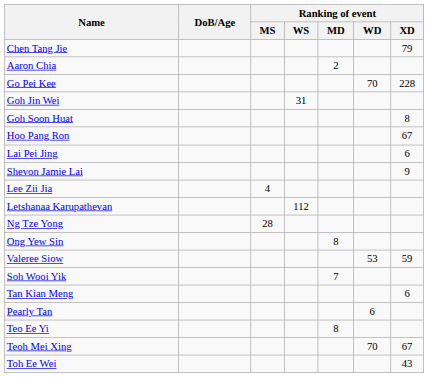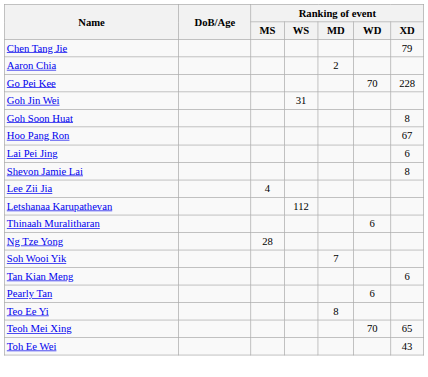 <table class="wikitable"  style="width:600px; font-size:95%; text-align:center">
 <tr>
 <th align="left" rowspan="2">Name</th>
 <th align="left" rowspan="2">DoB/Age</th>
 <th align="center" colspan="5">Ranking of event</th>
 </tr>
 <tr>
 <th align="left">MS</th>
 <th align="left">WS</th>
 <th align="left">MD</th>
 <th align="left">WD</th>
 <th align="left">XD</th>
 </tr>
 <tr>
 <td align="left"><a href='#'>Chen Tang Jie</a></td>
 <td align="left"></td>
 <td></td>
 <td></td>
 <td></td>
 <td></td>
 <td>79</td>
 </tr>
 <tr>
 <td align="left"><a href='#'>Aaron Chia</a></td>
 <td align="left"></td>
 <td></td>
 <td></td>
 <td>2</td>
 <td></td>
 <td></td>
 </tr>
 <tr>
 <td align="left"><a href='#'>Go Pei Kee</a></td>
 <td align="left"></td>
 <td></td>
 <td></td>
 <td></td>
 <td>70</td>
 <td>228</td>
 </tr>
 <tr>
 <td align="left"><a href='#'>Goh Jin Wei</a></td>
 <td align="left"></td>
 <td></td>
 <td>31</td>
 <td></td>
 <td></td>
 <td></td>
 </tr>
 <tr>
 <td align="left"><a href='#'>Goh Soon Huat</a></td>
 <td align="left"></td>
 <td></td>
 <td></td>
 <td></td>
 <td></td>
 <td>8</td>
 </tr>
 <tr>
 <td align="left"><a href='#'>Hoo Pang Ron</a></td>
 <td align="left"></td>
 <td></td>
 <td></td>
 <td></td>
 <td></td>
 <td>67</td>
 </tr>
 <tr>
 <td align="left"><a href='#'>Lai Pei Jing</a></td>
 <td align="left"></td>
 <td></td>
 <td></td>
 <td></td>
 <td></td>
 <td>6</td>
 </tr>
 <tr>
 <td align="left"><a href='#'>Shevon Jamie Lai</a></td>
 <td align="left"></td>
 <td></td>
 <td></td>
 <td></td>
 <td></td>
-<td>9</td>
+<td>8</td>
 </tr>
 <tr>
 <td align="left"><a href='#'>Lee Zii Jia</a></td>
 <td align="left"></td>
 <td>4</td>
 <td></td>
 <td></td>
 <td></td>
 <td></td>
 </tr>
 <tr>
 <td align="left"><a href='#'>Letshanaa Karupathevan</a></td>
 <td align="left"></td>
 <td></td>
 <td>112</td>
 <td></td>
 <td></td>
 <td></td>
 </tr>
 <tr>
+<td align="left"><a href='#'>Thinaah Muralitharan</a></td>
+<td align="left"></td>
+<td></td>
+<td></td>
+<td></td>
+<td>6</td>
+<td></td>
+</tr>
+<tr>
 <td align="left"><a href='#'>Ng Tze Yong</a></td>
 <td align="left"></td>
 <td>28</td>
 <td></td>
 <td></td>
 <td></td>
 <td></td>
-</tr>
-<tr>
-<td align="left"><a href='#'>Ong Yew Sin</a></td>
-<td align="left"></td>
-<td></td>
-<td></td>
-<td>8</td>
-<td></td>
-<td></td>
-</tr>
-<tr>
-<td align="left"><a href='#'>Valeree Siow</a></td>
-<td align="left"></td>
-<td></td>
-<td></td>
-<td></td>
-<td>53</td>
-<td>59</td>
 </tr>
 <tr>
 <td align="left"><a href='#'>Soh Wooi Yik</a></td>
 <td align="left"></td>
 <td></td>
 <td></td>
 <td>7</td>
 <td></td>
 <td></td>
 </tr>
 <tr>
 <td align="left"><a href='#'>Tan Kian Meng</a></td>
 <td align="left"></td>
 <td></td>
 <td></td>
 <td></td>
 <td></td>
 <td>6</td>
 </tr>
 <tr>
 <td align="left"><a href='#'>Pearly Tan</a></td>
 <td align="left"></td>
 <td></td>
 <td></td>
 <td></td>
 <td>6</td>
 <td></td>
 </tr>
 <tr>
 <td align="left"><a href='#'>Teo Ee Yi</a></td>
 <td align="left"></td>
 <td></td>
 <td></td>
 <td>8</td>
 <td></td>
 <td></td>
 </tr>
 <tr>
 <td align="left"><a href='#'>Teoh Mei Xing</a></td>
 <td align="left"></td>
 <td></td>
 <td></td>
 <td></td>
 <td>70</td>
-<td>67</td>
+<td>65</td>
 </tr>
 <tr>
 <td align="left"><a href='#'>Toh Ee Wei</a></td>
 <td align="left"></td>
 <td></td>
 <td></td>
 <td></td>
 <td></td>
 <td>43</td>
 </tr>
 </table>
